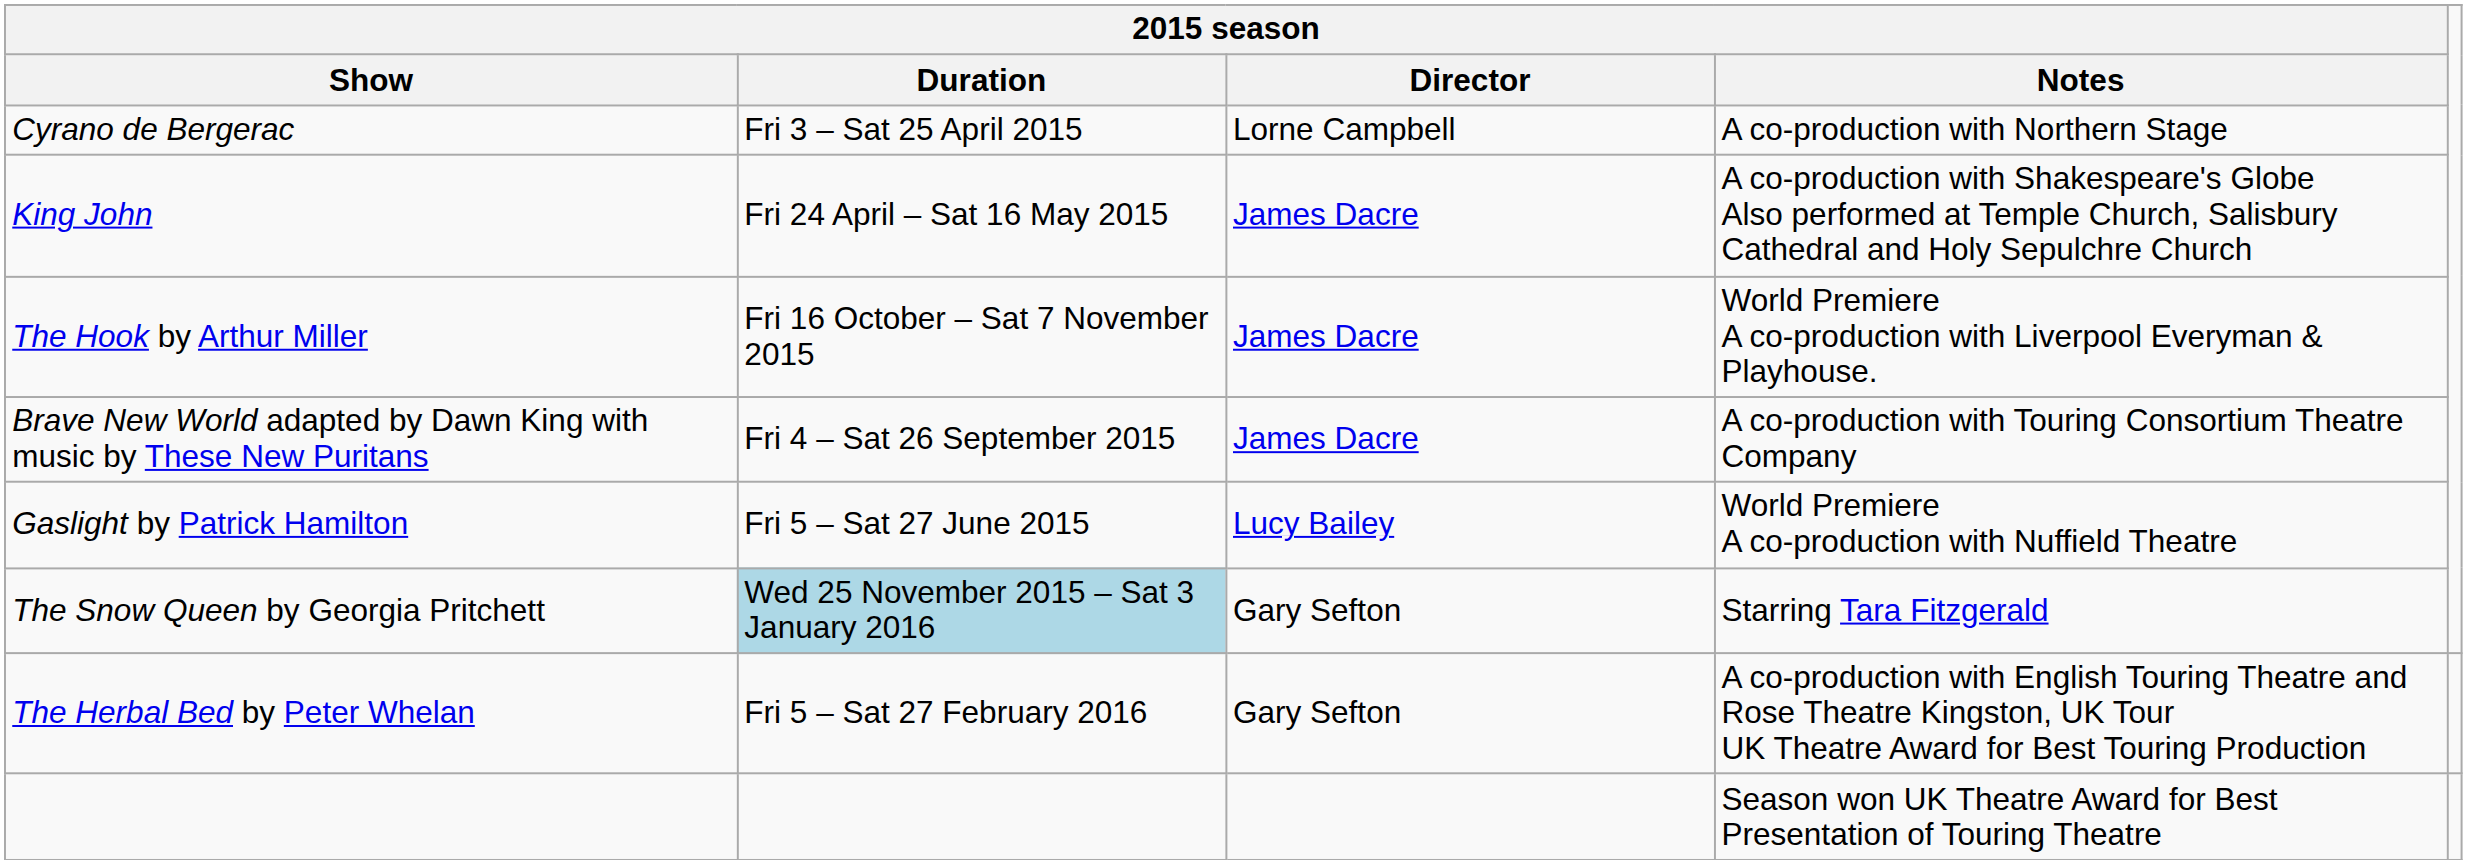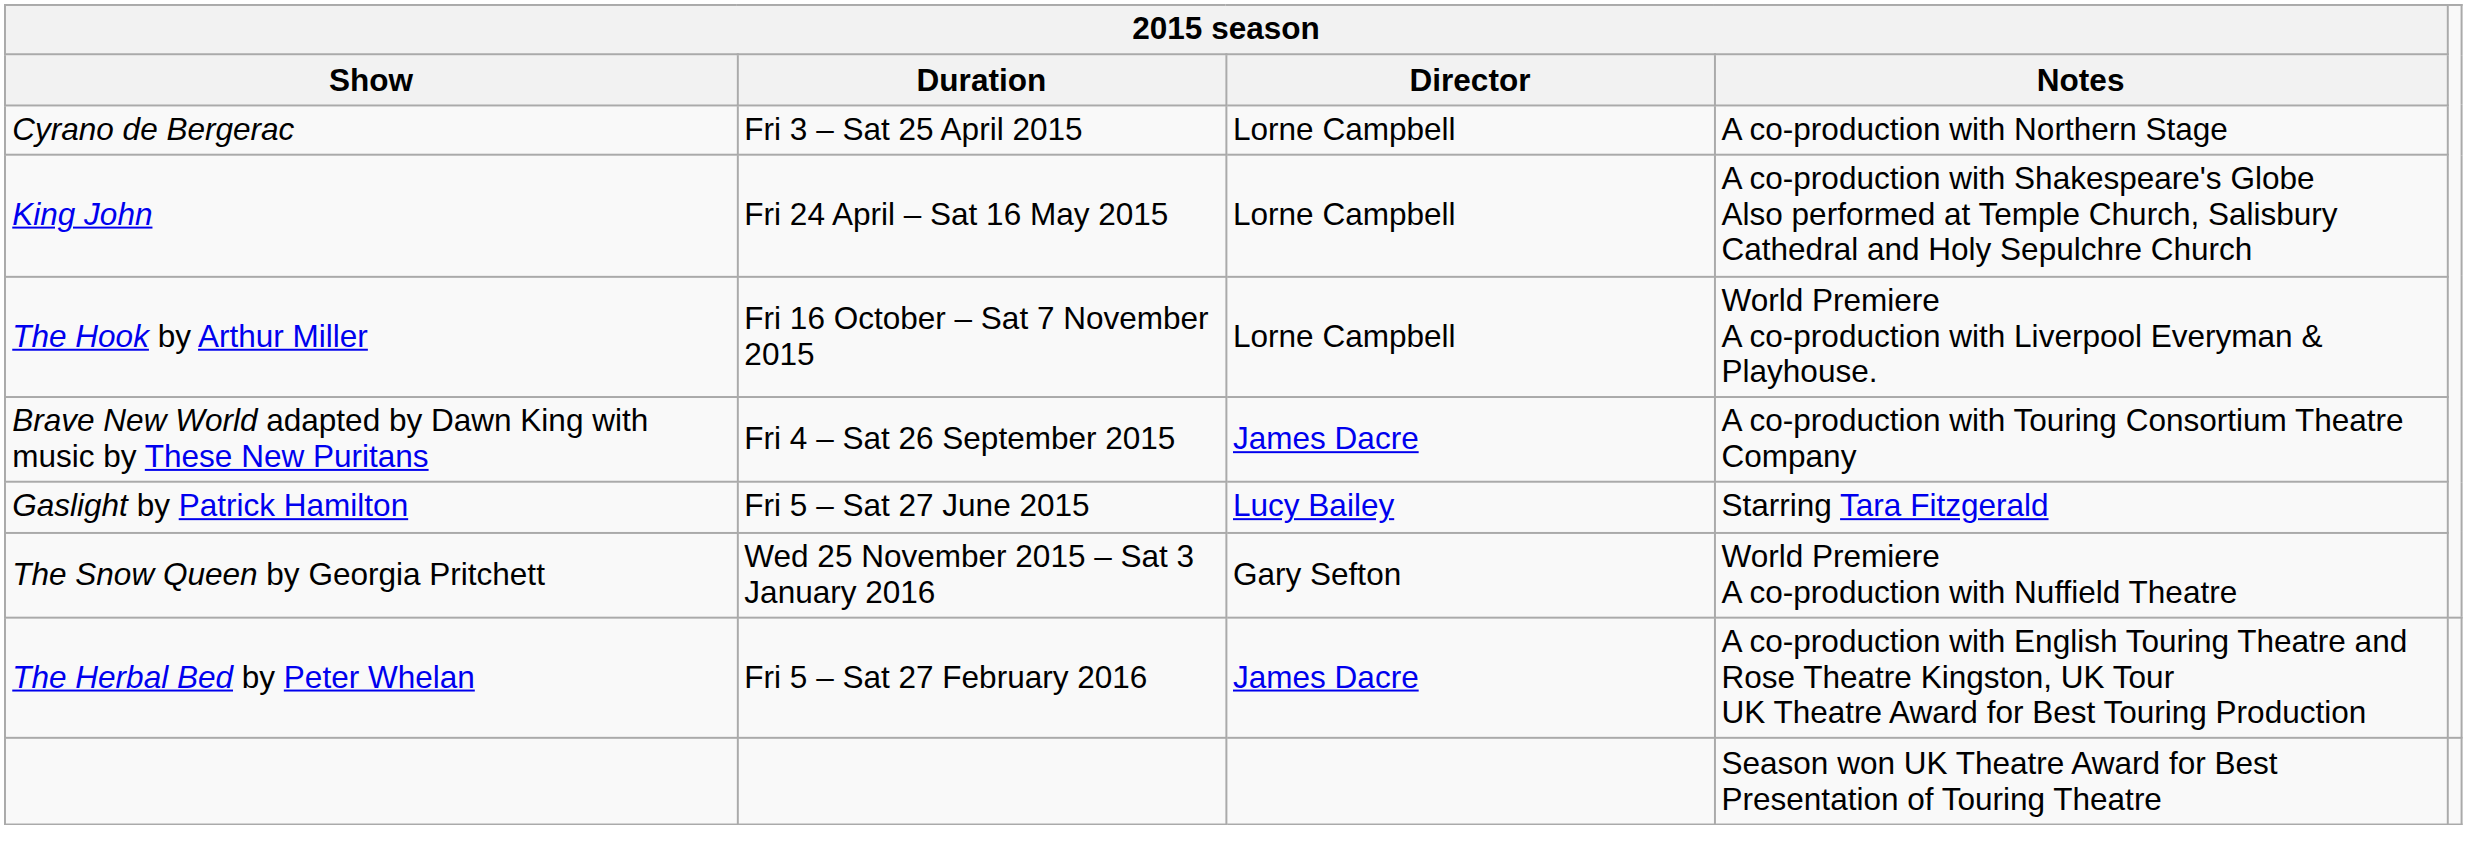 <table class="wikitable collapsible autocollapse">
 <tr>
 <th colspan="4">2015 season</th>
 </tr>
 <tr>
 <th width="30%">Show</th>
 <th width="20%">Duration</th>
 <th width="20%">Director</th>
 <th width="30%">Notes</th>
 </tr>
 <tr>
 <td><em>Cyrano de Bergerac</em></td>
 <td>Fri 3 – Sat 25 April 2015</td>
 <td>Lorne Campbell</td>
 <td>A co-production with Northern Stage</td>
 </tr>
 <tr>
 <td><em><a href='#'>King John</a></em></td>
 <td>Fri 24 April – Sat 16 May 2015</td>
-<td><a href='#'>James Dacre</a></td>
+<td>Lorne Campbell</td>
 <td>A co-production with Shakespeare's Globe<br>Also performed at Temple Church, Salisbury Cathedral and Holy Sepulchre Church</td>
 </tr>
 <tr>
 <td><em><a href='#'>The Hook</a></em> by <a href='#'>Arthur Miller</a></td>
 <td>Fri 16 October – Sat 7 November 2015</td>
-<td><a href='#'>James Dacre</a></td>
+<td>Lorne Campbell</td>
 <td>World Premiere<br>A co-production with Liverpool Everyman & Playhouse.</td>
 </tr>
 <tr>
 <td><em>Brave New World</em> adapted by Dawn King with music by <a href='#'>These New Puritans</a></td>
 <td>Fri 4 – Sat 26 September 2015</td>
 <td><a href='#'>James Dacre</a></td>
 <td>A co-production with Touring Consortium Theatre Company</td>
 </tr>
 <tr>
 <td><em>Gaslight</em> by <a href='#'>Patrick Hamilton</a></td>
 <td>Fri 5 – Sat 27 June 2015</td>
 <td><a href='#'>Lucy Bailey</a></td>
-<td>World Premiere<br>A co-production with Nuffield Theatre</td>
+<td>Starring <a href='#'>Tara Fitzgerald</a></td>
 </tr>
 <tr>
 <td><em>The Snow Queen</em> by Georgia Pritchett</td>
-<td style="background: lightblue;">Wed 25 November 2015 – Sat 3 January 2016</td>
+<td>Wed 25 November 2015 – Sat 3 January 2016</td>
 <td>Gary Sefton</td>
-<td>Starring <a href='#'>Tara Fitzgerald</a></td>
+<td>World Premiere<br>A co-production with Nuffield Theatre</td>
 </tr>
 <tr>
 <td><em><a href='#'>The Herbal Bed</a></em> by <a href='#'>Peter Whelan</a></td>
 <td>Fri 5 – Sat 27 February 2016</td>
-<td>Gary Sefton</td>
+<td><a href='#'>James Dacre</a></td>
 <td>A co-production with English Touring Theatre and Rose Theatre Kingston, UK Tour<br>UK Theatre Award for Best Touring Production</td>
 <td></td>
 </tr>
 <tr>
 <td></td>
 <td></td>
 <td></td>
 <td>Season won UK Theatre Award for Best Presentation of Touring Theatre</td>
 <td></td>
 </tr>
 </table>
